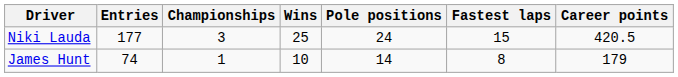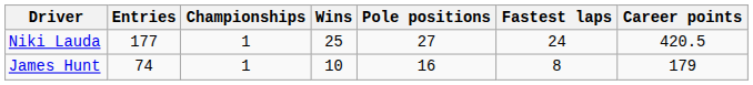 <table class="wikitable " width=50% style="font-size:100%; text-align:center;">
 <tr>
 <th>Driver</th>
 <th>Entries</th>
 <th>Championships</th>
 <th>Wins</th>
 <th>Pole positions</th>
 <th>Fastest laps</th>
 <th>Career points</th>
 </tr>
 <tr>
 <td align=left> <a href='#'>Niki Lauda</a></td>
 <td>177</td>
-<td>3</td>
+<td>1</td>
 <td>25</td>
+<td>27</td>
 <td>24</td>
-<td>15</td>
 <td>420.5</td>
 </tr>
 <tr>
 <td align=left> <a href='#'>James Hunt</a></td>
 <td>74</td>
 <td>1</td>
 <td>10</td>
-<td>14</td>
+<td>16</td>
 <td>8</td>
 <td>179</td>
 </tr>
 </table>
